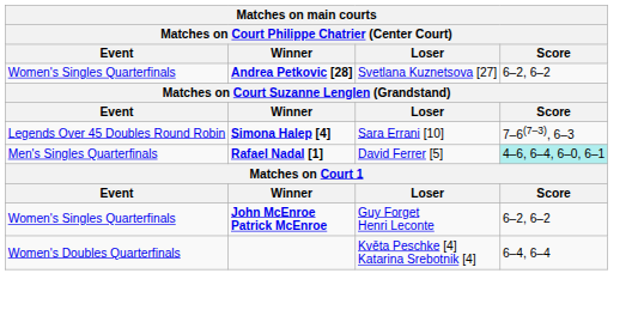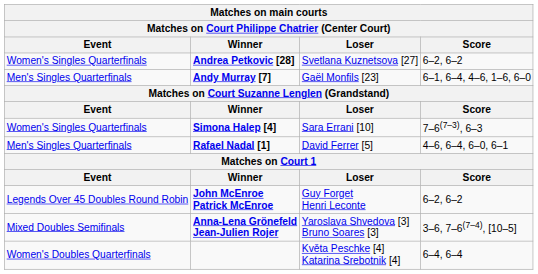 <table class="wikitable">
 <tr>
 <th colspan=4 style=white-space:nowrap>Matches on main courts</th>
 </tr>
 <tr>
 <th colspan=4>Matches on <a href='#'>Court Philippe Chatrier</a> (Center Court)</th>
 </tr>
 <tr>
 <th>Event</th>
 <th>Winner</th>
 <th>Loser</th>
 <th>Score</th>
 </tr>
 <tr>
 <td><a href='#'>Women's Singles Quarterfinals</a></td>
 <td><strong> <a href='#'>Andrea Petkovic</a> [28]</strong></td>
 <td> <a href='#'>Svetlana Kuznetsova</a> [27]</td>
 <td>6–2, 6–2</td>
 </tr>
 <tr>
+<td><a href='#'>Men's Singles Quarterfinals</a></td>
+<td><strong> <a href='#'>Andy Murray</a> [7]</strong></td>
+<td> <a href='#'>Gaël Monfils</a> [23]</td>
+<td>6–1, 6–4, 4–6, 1–6, 6–0</td>
+</tr>
+<tr>
 <th colspan=4>Matches on <a href='#'>Court Suzanne Lenglen</a> (Grandstand)</th>
 </tr>
 <tr>
 <th>Event</th>
 <th>Winner</th>
 <th>Loser</th>
 <th>Score</th>
 </tr>
 <tr>
-<td><a href='#'>Legends Over 45 Doubles Round Robin</a></td>
+<td><a href='#'>Women's Singles Quarterfinals</a></td>
 <td><strong> <a href='#'>Simona Halep</a> [4]</strong></td>
 <td> <a href='#'>Sara Errani</a> [10]</td>
 <td>7–6<sup>(7–3)</sup>, 6–3</td>
 </tr>
 <tr>
 <td><a href='#'>Men's Singles Quarterfinals</a></td>
 <td><strong> <a href='#'>Rafael Nadal</a> [1] </strong></td>
 <td> <a href='#'>David Ferrer</a> [5]</td>
-<td style="background: paleturquoise;">4–6, 6–4, 6–0, 6–1</td>
+<td>4–6, 6–4, 6–0, 6–1</td>
 </tr>
 <tr>
 <th colspan=4>Matches on <a href='#'>Court 1</a></th>
 </tr>
 <tr>
 <th>Event</th>
 <th>Winner</th>
 <th>Loser</th>
 <th>Score</th>
 </tr>
 <tr>
-<td><a href='#'>Women's Singles Quarterfinals</a></td>
+<td><a href='#'>Legends Over 45 Doubles Round Robin</a></td>
 <td><strong> <a href='#'>John McEnroe</a><br> <a href='#'>Patrick McEnroe</a></strong></td>
 <td> <a href='#'>Guy Forget</a><br> <a href='#'>Henri Leconte</a></td>
 <td>6–2, 6–2</td>
+</tr>
+<tr>
+<td><a href='#'>Mixed Doubles Semifinals</a></td>
+<td><strong> <a href='#'>Anna-Lena Grönefeld</a><br> <a href='#'>Jean-Julien Rojer</a></strong></td>
+<td> <a href='#'>Yaroslava Shvedova</a> [3]<br> <a href='#'>Bruno Soares</a> [3]</td>
+<td>3–6, 7–6<sup>(7–4)</sup>, [10–5]</td>
 </tr>
 <tr>
 <td><a href='#'>Women's Doubles Quarterfinals</a></td>
 <td><strong></strong></td>
 <td> <a href='#'>Květa Peschke</a> [4]<br> <a href='#'>Katarina Srebotnik</a> [4]</td>
 <td>6–4, 6–4</td>
 </tr>
 </table>
